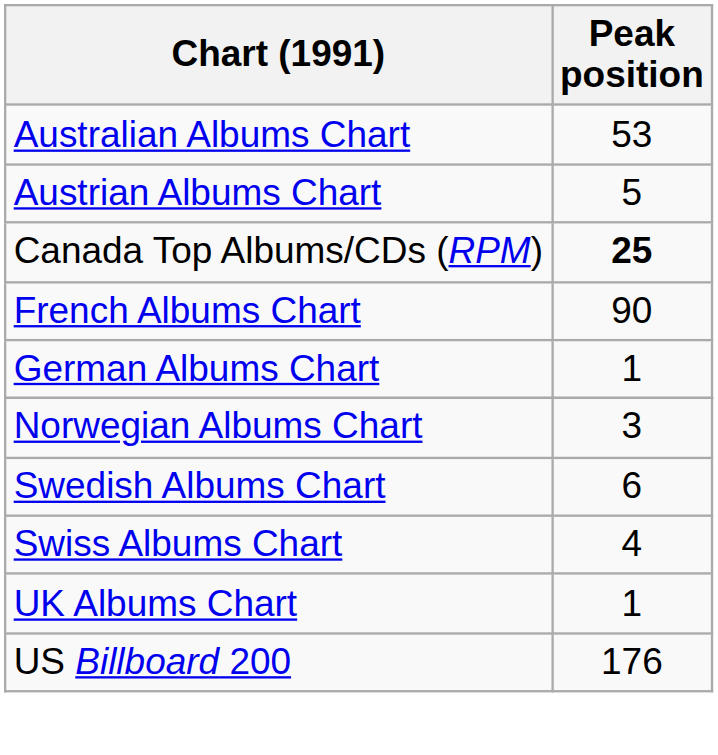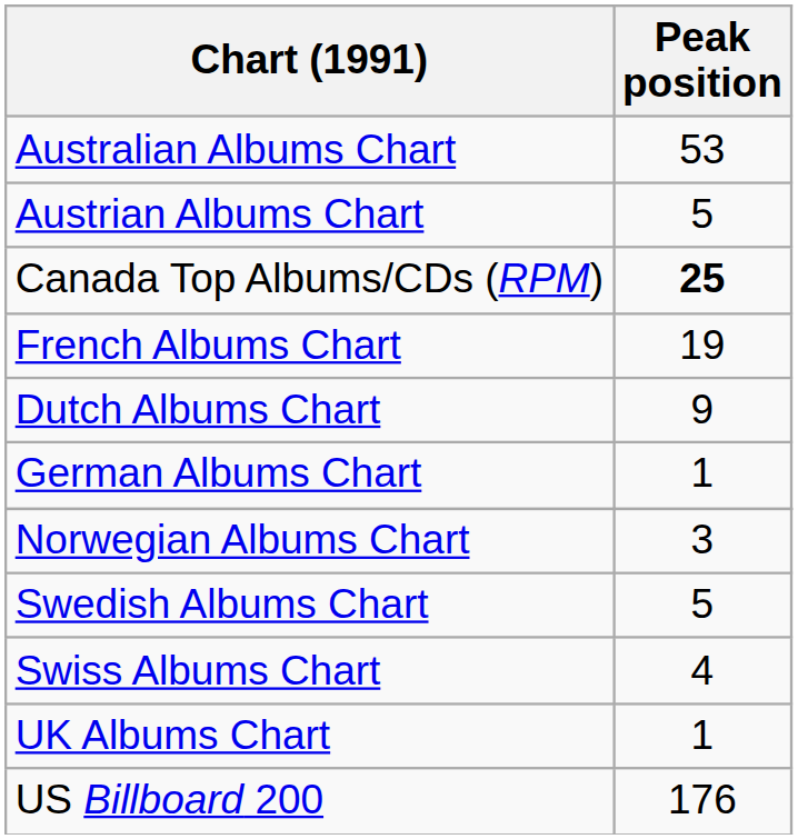 <table class="wikitable sortable">
 <tr>
 <th>Chart (1991)</th>
 <th>Peak<br>position</th>
 </tr>
 <tr>
 <td><a href='#'>Australian Albums Chart</a></td>
 <td style="text-align:center;">53</td>
 </tr>
 <tr>
 <td><a href='#'>Austrian Albums Chart</a></td>
 <td style="text-align:center;">5</td>
 </tr>
 <tr>
 <td>Canada Top Albums/CDs (<em><a href='#'>RPM</a></em>)</td>
 <td style="text-align:center;"><strong>25</strong></td>
 </tr>
 <tr>
 <td><a href='#'>French Albums Chart</a></td>
-<td style="text-align:center;">90</td>
+<td style="text-align:center;">19</td>
+</tr>
+<tr>
+<td><a href='#'>Dutch Albums Chart</a></td>
+<td style="text-align:center;">9</td>
 </tr>
 <tr>
 <td><a href='#'>German Albums Chart</a></td>
 <td style="text-align:center;">1</td>
 </tr>
 <tr>
 </tr>
 <tr>
 <td><a href='#'>Norwegian Albums Chart</a></td>
 <td style="text-align:center;">3</td>
 </tr>
 <tr>
 <td><a href='#'>Swedish Albums Chart</a></td>
-<td style="text-align:center;">6</td>
+<td style="text-align:center;">5</td>
 </tr>
 <tr>
 <td><a href='#'>Swiss Albums Chart</a></td>
 <td style="text-align:center;">4</td>
 </tr>
 <tr>
 <td><a href='#'>UK Albums Chart</a></td>
 <td style="text-align:center;">1</td>
 </tr>
 <tr>
 <td>US <a href='#'><em>Billboard</em> 200</a></td>
 <td style="text-align:center;">176</td>
 </tr>
 </table>
